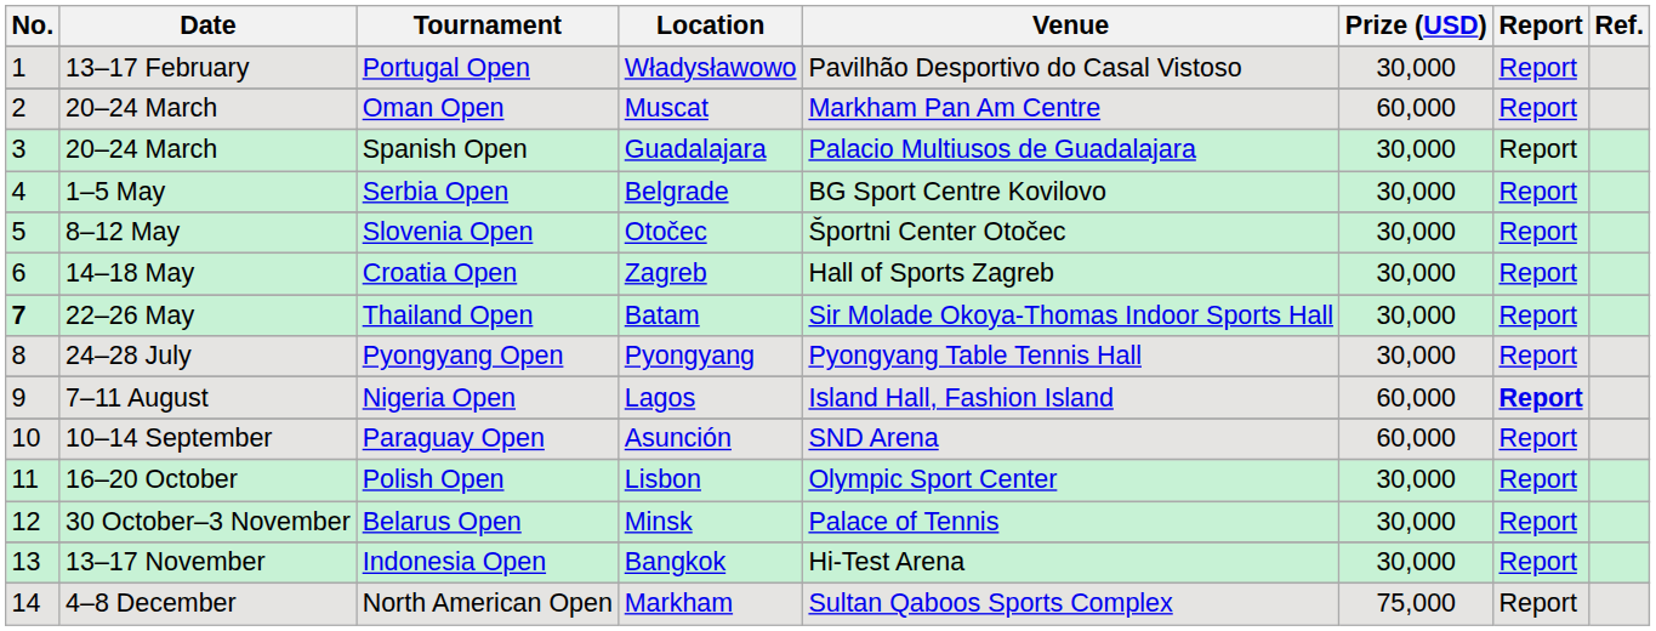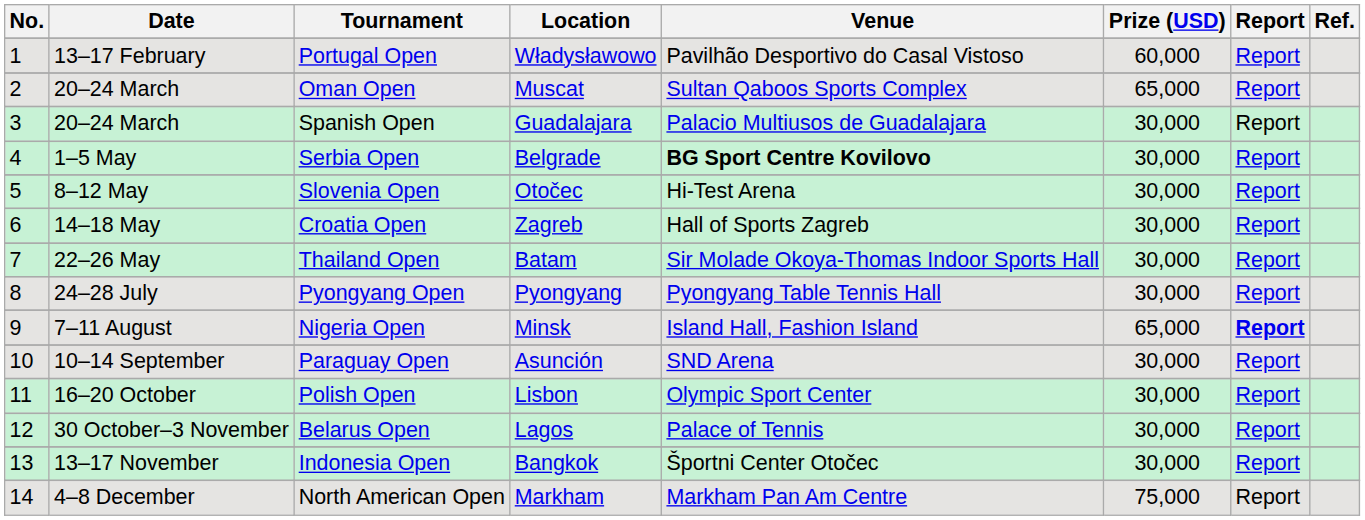 <table class=wikitable style="font-size:100%">
 <tr>
 <th>No.</th>
 <th>Date</th>
 <th>Tournament</th>
 <th>Location</th>
 <th>Venue</th>
 <th>Prize (<a href='#'>USD</a>)</th>
 <th>Report</th>
 <th>Ref.</th>
 </tr>
 <tr>
 </tr>
 <tr bgcolor=#e5e4e2>
 <td>1</td>
 <td>13–17 February</td>
 <td> <a href='#'>Portugal Open</a></td>
 <td><a href='#'>Władysławowo</a></td>
 <td>Pavilhão Desportivo do Casal Vistoso</td>
-<td align=center>30,000</td>
+<td align=center>60,000</td>
 <td><a href='#'>Report</a></td>
 <td></td>
 </tr>
 <tr>
 </tr>
 <tr bgcolor=#e5e4e2>
 <td>2</td>
 <td>20–24 March</td>
 <td> <a href='#'>Oman Open</a></td>
 <td><a href='#'>Muscat</a></td>
-<td><a href='#'>Markham Pan Am Centre</a></td>
-<td align=center>60,000</td>
+<td><a href='#'>Sultan Qaboos Sports Complex</a></td>
+<td align=center>65,000</td>
 <td><a href='#'>Report</a></td>
 <td></td>
 </tr>
 <tr>
 </tr>
 <tr bgcolor=#c7f2d5>
 <td>3</td>
 <td>20–24 March</td>
 <td> Spanish Open</td>
 <td><a href='#'>Guadalajara</a></td>
 <td><a href='#'>Palacio Multiusos de Guadalajara</a></td>
 <td align=center>30,000</td>
 <td>Report</td>
 <td></td>
 </tr>
 <tr>
 </tr>
 <tr bgcolor=#c7f2d5>
 <td>4</td>
 <td>1–5 May</td>
 <td> <a href='#'>Serbia Open</a></td>
 <td><a href='#'>Belgrade</a></td>
-<td>BG Sport Centre Kovilovo</td>
+<td><strong>BG Sport Centre Kovilovo</strong></td>
 <td align=center>30,000</td>
 <td><a href='#'>Report</a></td>
 <td></td>
 </tr>
 <tr>
 </tr>
 <tr bgcolor=#c7f2d5>
 <td>5</td>
 <td>8–12 May</td>
 <td> <a href='#'>Slovenia Open</a></td>
 <td><a href='#'>Otočec</a></td>
-<td>Športni Center Otočec</td>
+<td>Hi-Test Arena</td>
 <td align=center>30,000</td>
 <td><a href='#'>Report</a></td>
 <td></td>
 </tr>
 <tr>
 </tr>
 <tr bgcolor=#c7f2d5>
 <td>6</td>
 <td>14–18 May</td>
 <td> <a href='#'>Croatia Open</a></td>
 <td><a href='#'>Zagreb</a></td>
 <td>Hall of Sports Zagreb</td>
 <td align=center>30,000</td>
 <td><a href='#'>Report</a></td>
 <td></td>
 </tr>
 <tr>
 </tr>
 <tr bgcolor=#c7f2d5>
-<td><strong>7</strong></td>
+<td>7</td>
 <td>22–26 May</td>
 <td> <a href='#'>Thailand Open</a></td>
 <td><a href='#'>Batam</a></td>
 <td><a href='#'>Sir Molade Okoya-Thomas Indoor Sports Hall</a></td>
 <td align=center>30,000</td>
 <td><a href='#'>Report</a></td>
 <td></td>
 </tr>
 <tr>
 </tr>
 <tr bgcolor=#e5e4e2>
 <td>8</td>
 <td>24–28 July</td>
 <td> <a href='#'>Pyongyang Open</a></td>
 <td><a href='#'>Pyongyang</a></td>
 <td><a href='#'>Pyongyang Table Tennis Hall</a></td>
 <td align=center>30,000</td>
 <td><a href='#'>Report</a></td>
 <td></td>
 </tr>
 <tr>
 </tr>
 <tr bgcolor=#e5e4e2>
 <td>9</td>
 <td>7–11 August</td>
 <td> <a href='#'>Nigeria Open</a></td>
-<td><a href='#'>Lagos</a></td>
+<td><a href='#'>Minsk</a></td>
 <td><a href='#'>Island Hall, Fashion Island</a></td>
-<td align=center>60,000</td>
+<td align=center>65,000</td>
 <td><strong><a href='#'>Report</a></strong></td>
 <td></td>
 </tr>
 <tr>
 </tr>
 <tr bgcolor=#e5e4e2>
 <td>10</td>
 <td>10–14 September</td>
 <td> <a href='#'>Paraguay Open</a></td>
 <td><a href='#'>Asunción</a></td>
 <td><a href='#'>SND Arena</a></td>
-<td align=center>60,000</td>
+<td align=center>30,000</td>
 <td><a href='#'>Report</a></td>
 <td></td>
 </tr>
 <tr>
 </tr>
 <tr bgcolor=#c7f2d5>
 <td>11</td>
 <td>16–20 October</td>
 <td> <a href='#'>Polish Open</a></td>
 <td><a href='#'>Lisbon</a></td>
 <td><a href='#'>Olympic Sport Center</a></td>
 <td align=center>30,000</td>
 <td><a href='#'>Report</a></td>
 <td></td>
 </tr>
 <tr>
 </tr>
 <tr bgcolor=#c7f2d5>
 <td>12</td>
 <td>30 October–3 November</td>
 <td> <a href='#'>Belarus Open</a></td>
-<td><a href='#'>Minsk</a></td>
+<td><a href='#'>Lagos</a></td>
 <td><a href='#'>Palace of Tennis</a></td>
 <td align=center>30,000</td>
 <td><a href='#'>Report</a></td>
 <td></td>
 </tr>
 <tr>
 </tr>
 <tr bgcolor=#c7f2d5>
 <td>13</td>
 <td>13–17 November</td>
 <td> <a href='#'>Indonesia Open</a></td>
 <td><a href='#'>Bangkok</a></td>
-<td>Hi-Test Arena</td>
+<td>Športni Center Otočec</td>
 <td align=center>30,000</td>
 <td><a href='#'>Report</a></td>
 <td></td>
 </tr>
 <tr>
 </tr>
 <tr bgcolor=#e5e4e2>
 <td>14</td>
 <td>4–8 December</td>
 <td> North American Open</td>
 <td><a href='#'>Markham</a></td>
-<td><a href='#'>Sultan Qaboos Sports Complex</a></td>
+<td><a href='#'>Markham Pan Am Centre</a></td>
 <td align=center>75,000</td>
 <td>Report</td>
 <td></td>
 </tr>
 </table>
